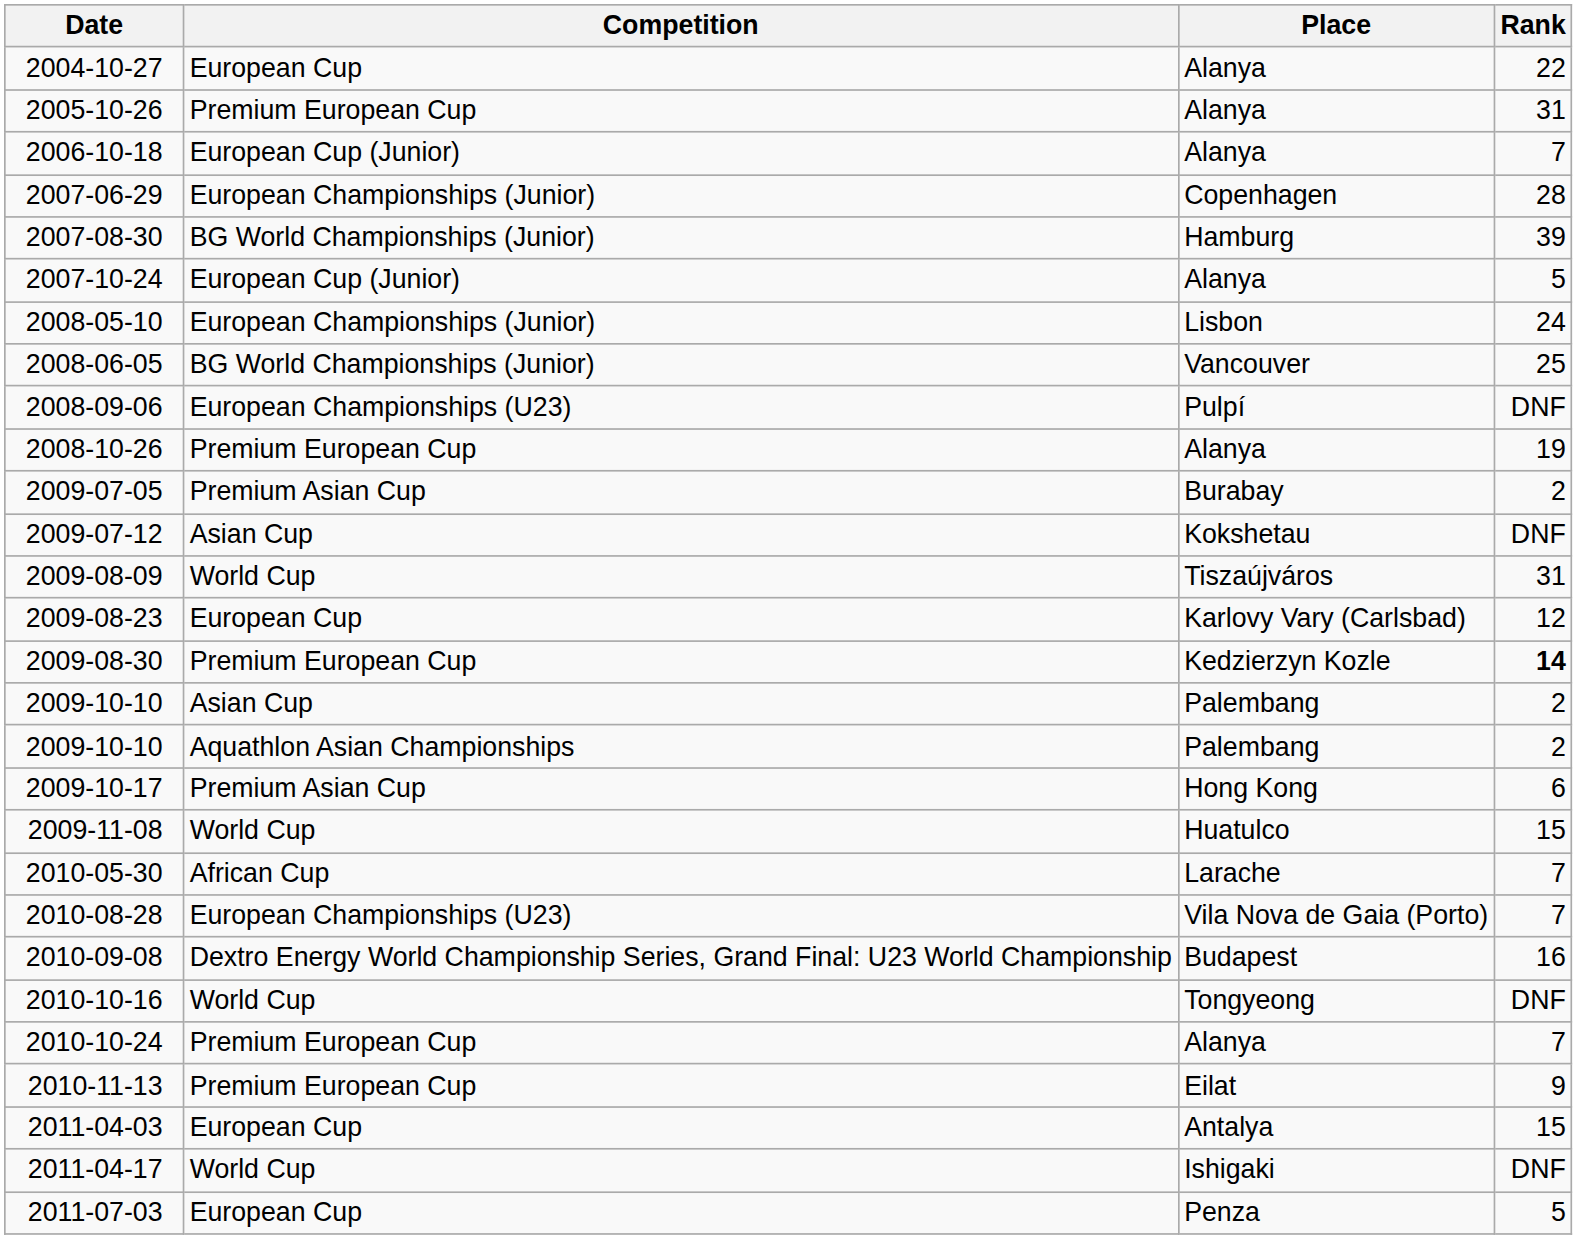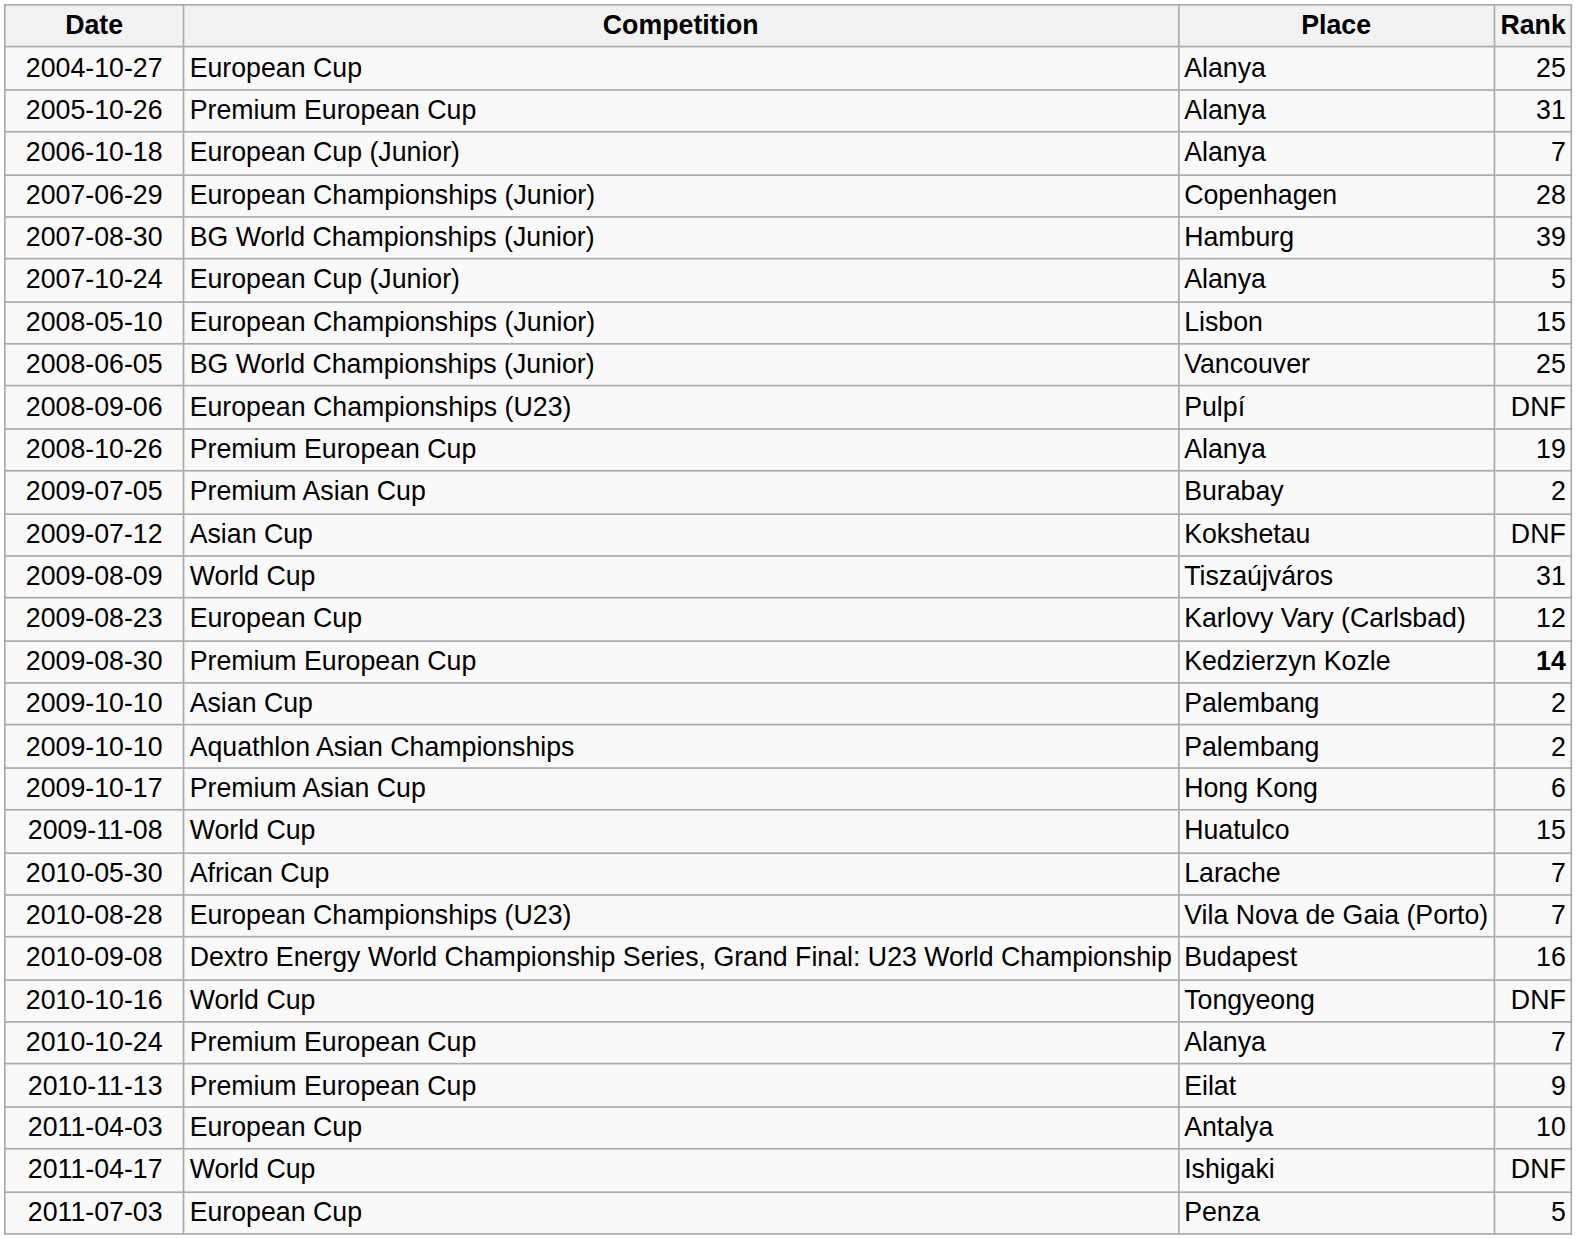 <table class="wikitable sortable">
 <tr>
 <th>Date</th>
 <th>Competition</th>
 <th>Place</th>
 <th>Rank</th>
 </tr>
 <tr>
 <td style="text-align:right">  2004-10-27  </td>
 <td>European Cup</td>
 <td>Alanya</td>
-<td style="text-align:right">22</td>
+<td style="text-align:right">25</td>
 </tr>
 <tr>
 <td style="text-align:right">  2005-10-26  </td>
 <td>Premium European Cup</td>
 <td>Alanya</td>
 <td style="text-align:right">31</td>
 </tr>
 <tr>
 <td style="text-align:right">  2006-10-18  </td>
 <td>European Cup (Junior)</td>
 <td>Alanya</td>
 <td style="text-align:right">7</td>
 </tr>
 <tr>
 <td style="text-align:right">  2007-06-29  </td>
 <td>European Championships (Junior)</td>
 <td>Copenhagen</td>
 <td style="text-align:right">28</td>
 </tr>
 <tr>
 <td style="text-align:right">  2007-08-30  </td>
 <td>BG World Championships (Junior)</td>
 <td>Hamburg</td>
 <td style="text-align:right">39</td>
 </tr>
 <tr>
 <td style="text-align:right">  2007-10-24  </td>
 <td>European Cup (Junior)</td>
 <td>Alanya</td>
 <td style="text-align:right">5</td>
 </tr>
 <tr>
 <td style="text-align:right">  2008-05-10  </td>
 <td>European Championships (Junior)</td>
 <td>Lisbon</td>
-<td style="text-align:right">24</td>
+<td style="text-align:right">15</td>
 </tr>
 <tr>
 <td style="text-align:right">  2008-06-05  </td>
 <td>BG World Championships (Junior)</td>
 <td>Vancouver</td>
 <td style="text-align:right">25</td>
 </tr>
 <tr>
 <td style="text-align:right">  2008-09-06  </td>
 <td>European Championships (U23)</td>
 <td>Pulpí</td>
 <td style="text-align:right">DNF</td>
 </tr>
 <tr>
 <td style="text-align:right">  2008-10-26  </td>
 <td>Premium European Cup</td>
 <td>Alanya</td>
 <td style="text-align:right">19</td>
 </tr>
 <tr>
 <td style="text-align:right">  2009-07-05  </td>
 <td>Premium Asian Cup</td>
 <td>Burabay</td>
 <td style="text-align:right">2</td>
 </tr>
 <tr>
 <td style="text-align:right">  2009-07-12  </td>
 <td>Asian Cup</td>
 <td>Kokshetau</td>
 <td style="text-align:right">DNF</td>
 </tr>
 <tr>
 <td style="text-align:right">  2009-08-09  </td>
 <td>World Cup</td>
 <td>Tiszaújváros</td>
 <td style="text-align:right">31</td>
 </tr>
 <tr>
 <td style="text-align:right">  2009-08-23  </td>
 <td>European Cup</td>
 <td>Karlovy Vary (Carlsbad)</td>
 <td style="text-align:right">12</td>
 </tr>
 <tr>
 <td style="text-align:right">  2009-08-30  </td>
 <td>Premium European Cup</td>
 <td>Kedzierzyn Kozle</td>
 <td style="text-align:right"><strong>14</strong></td>
 </tr>
 <tr>
 <td style="text-align:right">  2009-10-10  </td>
 <td>Asian Cup</td>
 <td>Palembang</td>
 <td style="text-align:right">2</td>
 </tr>
 <tr>
 <td style="text-align:right">  2009-10-10  </td>
 <td>Aquathlon Asian Championships</td>
 <td>Palembang</td>
 <td style="text-align:right">2</td>
 </tr>
 <tr>
 <td style="text-align:right">  2009-10-17  </td>
 <td>Premium Asian Cup</td>
 <td>Hong Kong</td>
 <td style="text-align:right">6</td>
 </tr>
 <tr>
 <td style="text-align:right">  2009-11-08  </td>
 <td>World Cup</td>
 <td>Huatulco</td>
 <td style="text-align:right">15</td>
 </tr>
 <tr>
 <td style="text-align:right">  2010-05-30  </td>
 <td>African Cup</td>
 <td>Larache</td>
 <td style="text-align:right">7</td>
 </tr>
 <tr>
 <td style="text-align:right">  2010-08-28  </td>
 <td>European Championships (U23)</td>
 <td>Vila Nova de Gaia (Porto)</td>
 <td style="text-align:right">7</td>
 </tr>
 <tr>
 <td style="text-align:right">  2010-09-08  </td>
 <td>Dextro Energy World Championship Series, Grand Final: U23 World Championship</td>
 <td>Budapest</td>
 <td style="text-align:right">16</td>
 </tr>
 <tr>
 <td style="text-align:right">  2010-10-16  </td>
 <td>World Cup</td>
 <td>Tongyeong</td>
 <td style="text-align:right">DNF</td>
 </tr>
 <tr>
 <td style="text-align:right">  2010-10-24  </td>
 <td>Premium European Cup</td>
 <td>Alanya</td>
 <td style="text-align:right">7</td>
 </tr>
 <tr>
 <td style="text-align:right">  2010-11-13  </td>
 <td>Premium European Cup</td>
 <td>Eilat</td>
 <td style="text-align:right">9</td>
 </tr>
 <tr>
 <td style="text-align:right">  2011-04-03  </td>
 <td>European Cup</td>
 <td>Antalya</td>
-<td style="text-align:right">15</td>
+<td style="text-align:right">10</td>
 </tr>
 <tr>
 <td style="text-align:right">  2011-04-17  </td>
 <td>World Cup</td>
 <td>Ishigaki</td>
 <td style="text-align:right">DNF</td>
 </tr>
 <tr>
 <td style="text-align:right">  2011-07-03  </td>
 <td>European Cup</td>
 <td>Penza</td>
 <td style="text-align:right">5</td>
 </tr>
 </table>
